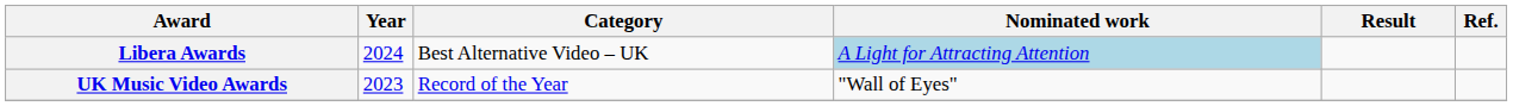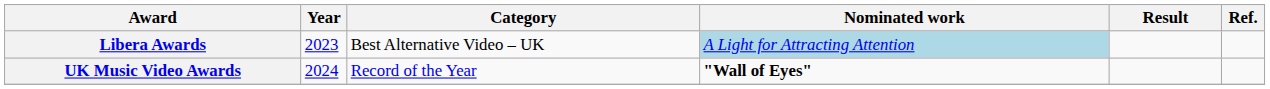 <table class="wikitable sortable plainrowheaders" style="width:95%;">
 <tr>
 <th style="width:21%;">Award</th>
 <th width=3%>Year</th>
 <th style="width:25%;">Category</th>
 <th style="width:29%;">Nominated work</th>
 <th style="width:8%;">Result</th>
 <th style="width:3%;">Ref.</th>
 </tr>
 <tr>
 <th scope="row" rowspan="1"><a href='#'>Libera Awards</a></th>
-<td><a href='#'>2024</a></td>
+<td><a href='#'>2023</a></td>
 <td>Best Alternative Video – UK</td>
 <td style="background: lightblue;"><em><a href='#'>A Light for Attracting Attention</a></em></td>
 <td></td>
 <td></td>
 </tr>
 <tr>
 <th scope="row"><a href='#'>UK Music Video Awards</a></th>
-<td><a href='#'>2023</a></td>
+<td><a href='#'>2024</a></td>
 <td><a href='#'>Record of the Year</a></td>
-<td>"Wall of Eyes"</td>
+<td><strong>"Wall of Eyes"</strong></td>
 <td></td>
 <td></td>
 </tr>
 <tr>
 </tr>
 </table>
